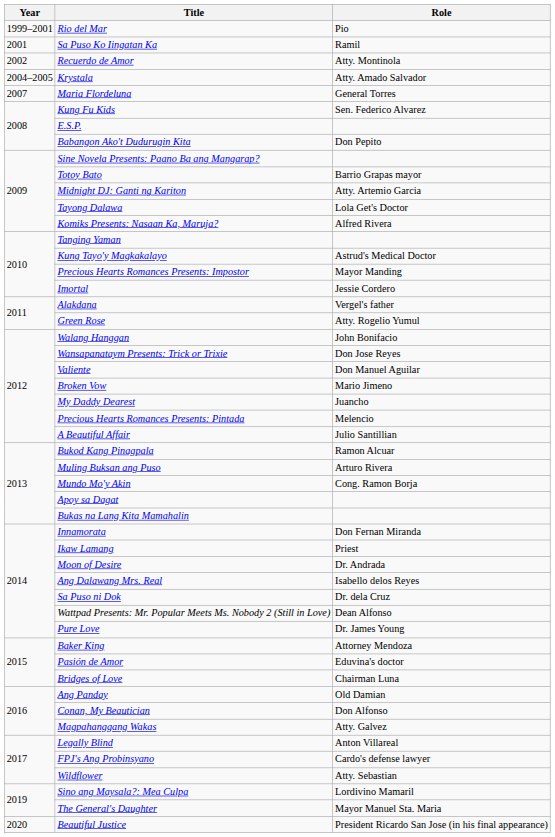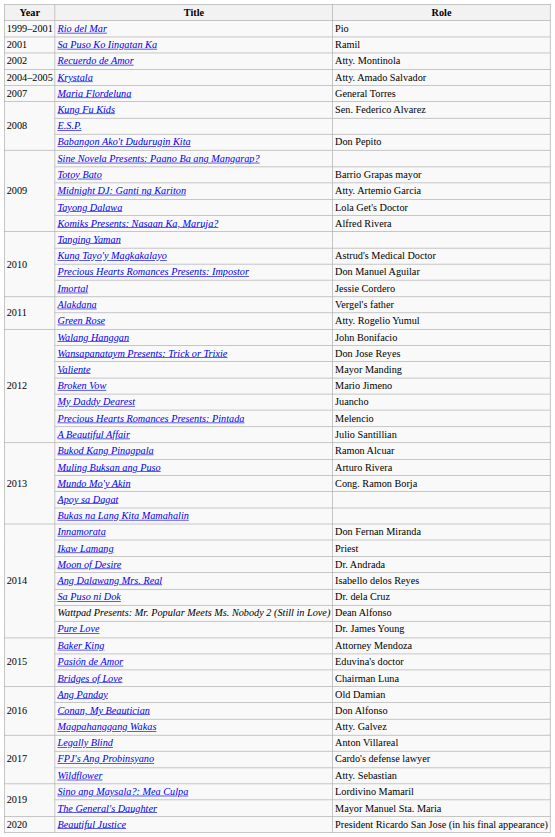 <table class="wikitable sortable">
 <tr>
 <th>Year</th>
 <th>Title</th>
 <th>Role</th>
 </tr>
 <tr>
 <td>1999–2001</td>
 <td><em><a href='#'>Rio del Mar</a></em></td>
 <td>Pio</td>
 </tr>
 <tr>
 <td>2001</td>
 <td><em><a href='#'>Sa Puso Ko Iingatan Ka</a></em></td>
 <td>Ramil</td>
 </tr>
 <tr>
 <td>2002</td>
 <td><em><a href='#'>Recuerdo de Amor</a></em></td>
 <td>Atty. Montinola</td>
 </tr>
 <tr>
 <td>2004–2005</td>
 <td><em><a href='#'>Krystala</a></em></td>
 <td>Atty. Amado Salvador</td>
 </tr>
 <tr>
 <td>2007</td>
 <td><em><a href='#'>Maria Flordeluna</a></em></td>
 <td>General Torres</td>
 </tr>
 <tr>
 <td rowspan="3">2008</td>
 <td><em><a href='#'>Kung Fu Kids</a></em></td>
 <td>Sen. Federico Alvarez</td>
 </tr>
 <tr>
 <td><em><a href='#'>E.S.P.</a></em></td>
 <td></td>
 </tr>
 <tr>
 <td><em><a href='#'>Babangon Ako't Dudurugin Kita</a></em></td>
 <td>Don Pepito</td>
 </tr>
 <tr>
 <td rowspan="5">2009</td>
 <td><em><a href='#'>Sine Novela Presents: Paano Ba ang Mangarap?</a></em></td>
 <td></td>
 </tr>
 <tr>
 <td><em><a href='#'>Totoy Bato</a></em></td>
 <td>Barrio Grapas mayor</td>
 </tr>
 <tr>
 <td><em><a href='#'>Midnight DJ: Ganti ng Kariton</a></em></td>
 <td>Atty. Artemio Garcia</td>
 </tr>
 <tr>
 <td><em><a href='#'>Tayong Dalawa</a></em></td>
 <td>Lola Get's Doctor</td>
 </tr>
 <tr>
 <td><em><a href='#'>Komiks Presents: Nasaan Ka, Maruja?</a></em></td>
 <td>Alfred Rivera</td>
 </tr>
 <tr>
 <td rowspan="4">2010</td>
 <td><em><a href='#'>Tanging Yaman</a></em></td>
 <td></td>
 </tr>
 <tr>
 <td><em><a href='#'>Kung Tayo'y Magkakalayo</a></em></td>
 <td>Astrud's Medical Doctor</td>
 </tr>
 <tr>
 <td><em><a href='#'>Precious Hearts Romances Presents: Impostor</a></em></td>
-<td>Mayor Manding</td>
+<td>Don Manuel Aguilar</td>
 </tr>
 <tr>
 <td><em><a href='#'>Imortal</a></em></td>
 <td>Jessie Cordero</td>
 </tr>
 <tr>
 <td rowspan="2">2011</td>
 <td><em><a href='#'>Alakdana</a></em></td>
 <td>Vergel's father</td>
 </tr>
 <tr>
 <td><em><a href='#'>Green Rose</a></em></td>
 <td>Atty. Rogelio Yumul</td>
 </tr>
 <tr>
 <td rowspan="7">2012</td>
 <td><em><a href='#'>Walang Hanggan</a></em></td>
 <td>John Bonifacio</td>
 </tr>
 <tr>
 <td><em><a href='#'>Wansapanataym Presents: Trick or Trixie</a></em></td>
 <td>Don Jose Reyes</td>
 </tr>
 <tr>
 <td><em><a href='#'>Valiente</a></em></td>
-<td>Don Manuel Aguilar</td>
+<td>Mayor Manding</td>
 </tr>
 <tr>
 <td><em><a href='#'>Broken Vow</a></em></td>
 <td>Mario Jimeno</td>
 </tr>
 <tr>
 <td><em><a href='#'>My Daddy Dearest</a></em></td>
 <td>Juancho</td>
 </tr>
 <tr>
 <td><em><a href='#'>Precious Hearts Romances Presents: Pintada</a></em></td>
 <td>Melencio</td>
 </tr>
 <tr>
 <td><em><a href='#'>A Beautiful Affair</a></em></td>
 <td>Julio Santillian</td>
 </tr>
 <tr>
 <td rowspan="5">2013</td>
 <td><em><a href='#'>Bukod Kang Pinagpala</a></em></td>
 <td>Ramon Alcuar</td>
 </tr>
 <tr>
 <td><em><a href='#'>Muling Buksan ang Puso</a></em></td>
 <td>Arturo Rivera</td>
 </tr>
 <tr>
 <td><em><a href='#'>Mundo Mo'y Akin</a></em></td>
 <td>Cong. Ramon Borja</td>
 </tr>
 <tr>
 <td><em><a href='#'>Apoy sa Dagat</a></em></td>
 <td></td>
 </tr>
 <tr>
 <td><em><a href='#'>Bukas na Lang Kita Mamahalin</a></em></td>
 <td></td>
 </tr>
 <tr>
 <td rowspan="7">2014</td>
 <td><em><a href='#'>Innamorata</a></em></td>
 <td>Don Fernan Miranda</td>
 </tr>
 <tr>
 <td><em><a href='#'>Ikaw Lamang</a></em></td>
 <td>Priest</td>
 </tr>
 <tr>
 <td><em><a href='#'>Moon of Desire</a></em></td>
 <td>Dr. Andrada</td>
 </tr>
 <tr>
 <td><em><a href='#'>Ang Dalawang Mrs. Real</a></em></td>
 <td>Isabello delos Reyes</td>
 </tr>
 <tr>
 <td><em><a href='#'>Sa Puso ni Dok</a></em></td>
 <td>Dr. dela Cruz</td>
 </tr>
 <tr>
 <td><em>Wattpad Presents: Mr. Popular Meets Ms. Nobody 2 (Still in Love)</em></td>
 <td>Dean Alfonso</td>
 </tr>
 <tr>
 <td><em><a href='#'>Pure Love</a></em></td>
 <td>Dr. James Young</td>
 </tr>
 <tr>
 <td rowspan="3">2015</td>
 <td><em><a href='#'>Baker King</a></em></td>
 <td>Attorney Mendoza</td>
 </tr>
 <tr>
 <td><em><a href='#'>Pasión de Amor</a></em></td>
 <td>Eduvina's doctor</td>
 </tr>
 <tr>
 <td><em><a href='#'>Bridges of Love</a></em></td>
 <td>Chairman Luna</td>
 </tr>
 <tr>
 <td rowspan="3">2016</td>
 <td><em><a href='#'>Ang Panday</a></em></td>
 <td>Old Damian</td>
 </tr>
 <tr>
 <td><em><a href='#'>Conan, My Beautician</a></em></td>
 <td>Don Alfonso</td>
 </tr>
 <tr>
 <td><em><a href='#'>Magpahanggang Wakas</a></em></td>
 <td>Atty. Galvez</td>
 </tr>
 <tr>
 <td rowspan="3">2017</td>
 <td><em><a href='#'>Legally Blind</a></em></td>
 <td>Anton Villareal</td>
 </tr>
 <tr>
 <td><em><a href='#'>FPJ's Ang Probinsyano</a></em></td>
 <td>Cardo's defense lawyer</td>
 </tr>
 <tr>
 <td><em><a href='#'>Wildflower</a></em></td>
 <td>Atty. Sebastian</td>
 </tr>
 <tr>
 <td rowspan="2">2019</td>
 <td><em><a href='#'>Sino ang Maysala?: Mea Culpa</a></em></td>
 <td>Lordivino Mamaril</td>
 </tr>
 <tr>
 <td><em><a href='#'>The General's Daughter</a></em></td>
 <td>Mayor Manuel Sta. Maria</td>
 </tr>
 <tr>
 <td>2020</td>
 <td><em><a href='#'>Beautiful Justice</a></em></td>
 <td>President Ricardo San Jose (in his final appearance)</td>
 </tr>
 </table>
